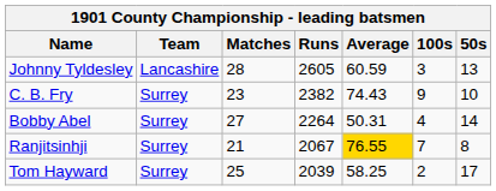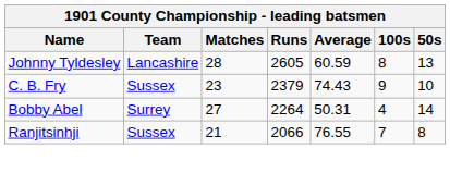 <table class="wikitable">
 <tr>
 <th bgcolor="#efefef" colspan="7">1901 County Championship - leading batsmen</th>
 </tr>
 <tr bgcolor="#efefef">
 <th>Name</th>
 <th>Team</th>
 <th>Matches</th>
 <th>Runs</th>
 <th>Average</th>
 <th>100s</th>
 <th>50s</th>
 </tr>
 <tr>
 <td><a href='#'>Johnny Tyldesley</a></td>
 <td><a href='#'>Lancashire</a></td>
 <td>28</td>
 <td>2605</td>
 <td>60.59</td>
-<td>3</td>
+<td>8</td>
 <td>13</td>
 </tr>
 <tr>
 <td><a href='#'>C. B. Fry</a></td>
-<td><a href='#'>Surrey</a></td>
+<td><a href='#'>Sussex</a></td>
 <td>23</td>
-<td>2382</td>
+<td>2379</td>
 <td>74.43</td>
 <td>9</td>
 <td>10</td>
 </tr>
 <tr>
 <td><a href='#'>Bobby Abel</a></td>
 <td><a href='#'>Surrey</a></td>
 <td>27</td>
 <td>2264</td>
 <td>50.31</td>
 <td>4</td>
 <td>14</td>
 </tr>
 <tr>
 <td><a href='#'>Ranjitsinhji</a></td>
-<td><a href='#'>Surrey</a></td>
+<td><a href='#'>Sussex</a></td>
 <td>21</td>
-<td>2067</td>
-<td style="background: gold;">76.55</td>
+<td>2066</td>
+<td>76.55</td>
 <td>7</td>
 <td>8</td>
 </tr>
-<tr>
-<td><a href='#'>Tom Hayward</a></td>
-<td><a href='#'>Surrey</a></td>
-<td>25</td>
-<td>2039</td>
-<td>58.25</td>
-<td>2</td>
-<td>17</td>
-</tr>
 </table>
